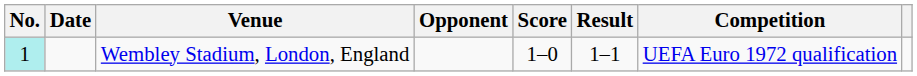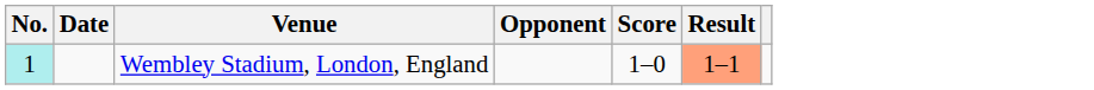 <table class="wikitable sortable">
 <tr>
 <th scope="col">No.</th>
 <th scope="col">Date</th>
 <th scope="col">Venue</th>
 <th scope="col">Opponent</th>
 <th scope="col">Score</th>
 <th scope="col">Result</th>
-<th scope="col">Competition</th>
 <th scope="col" class="unsortable"></th>
 </tr>
 <tr>
 <td style="background: paleturquoise; text-align:center">1</td>
 <td></td>
 <td><a href='#'>Wembley Stadium</a>, <a href='#'>London</a>, England</td>
 <td></td>
 <td style="text-align:center">1–0</td>
-<td style="text-align:center">1–1</td>
-<td><a href='#'>UEFA Euro 1972 qualification</a></td>
+<td style="background: lightsalmon; text-align:center">1–1</td>
 <td></td>
 </tr>
 </table>
